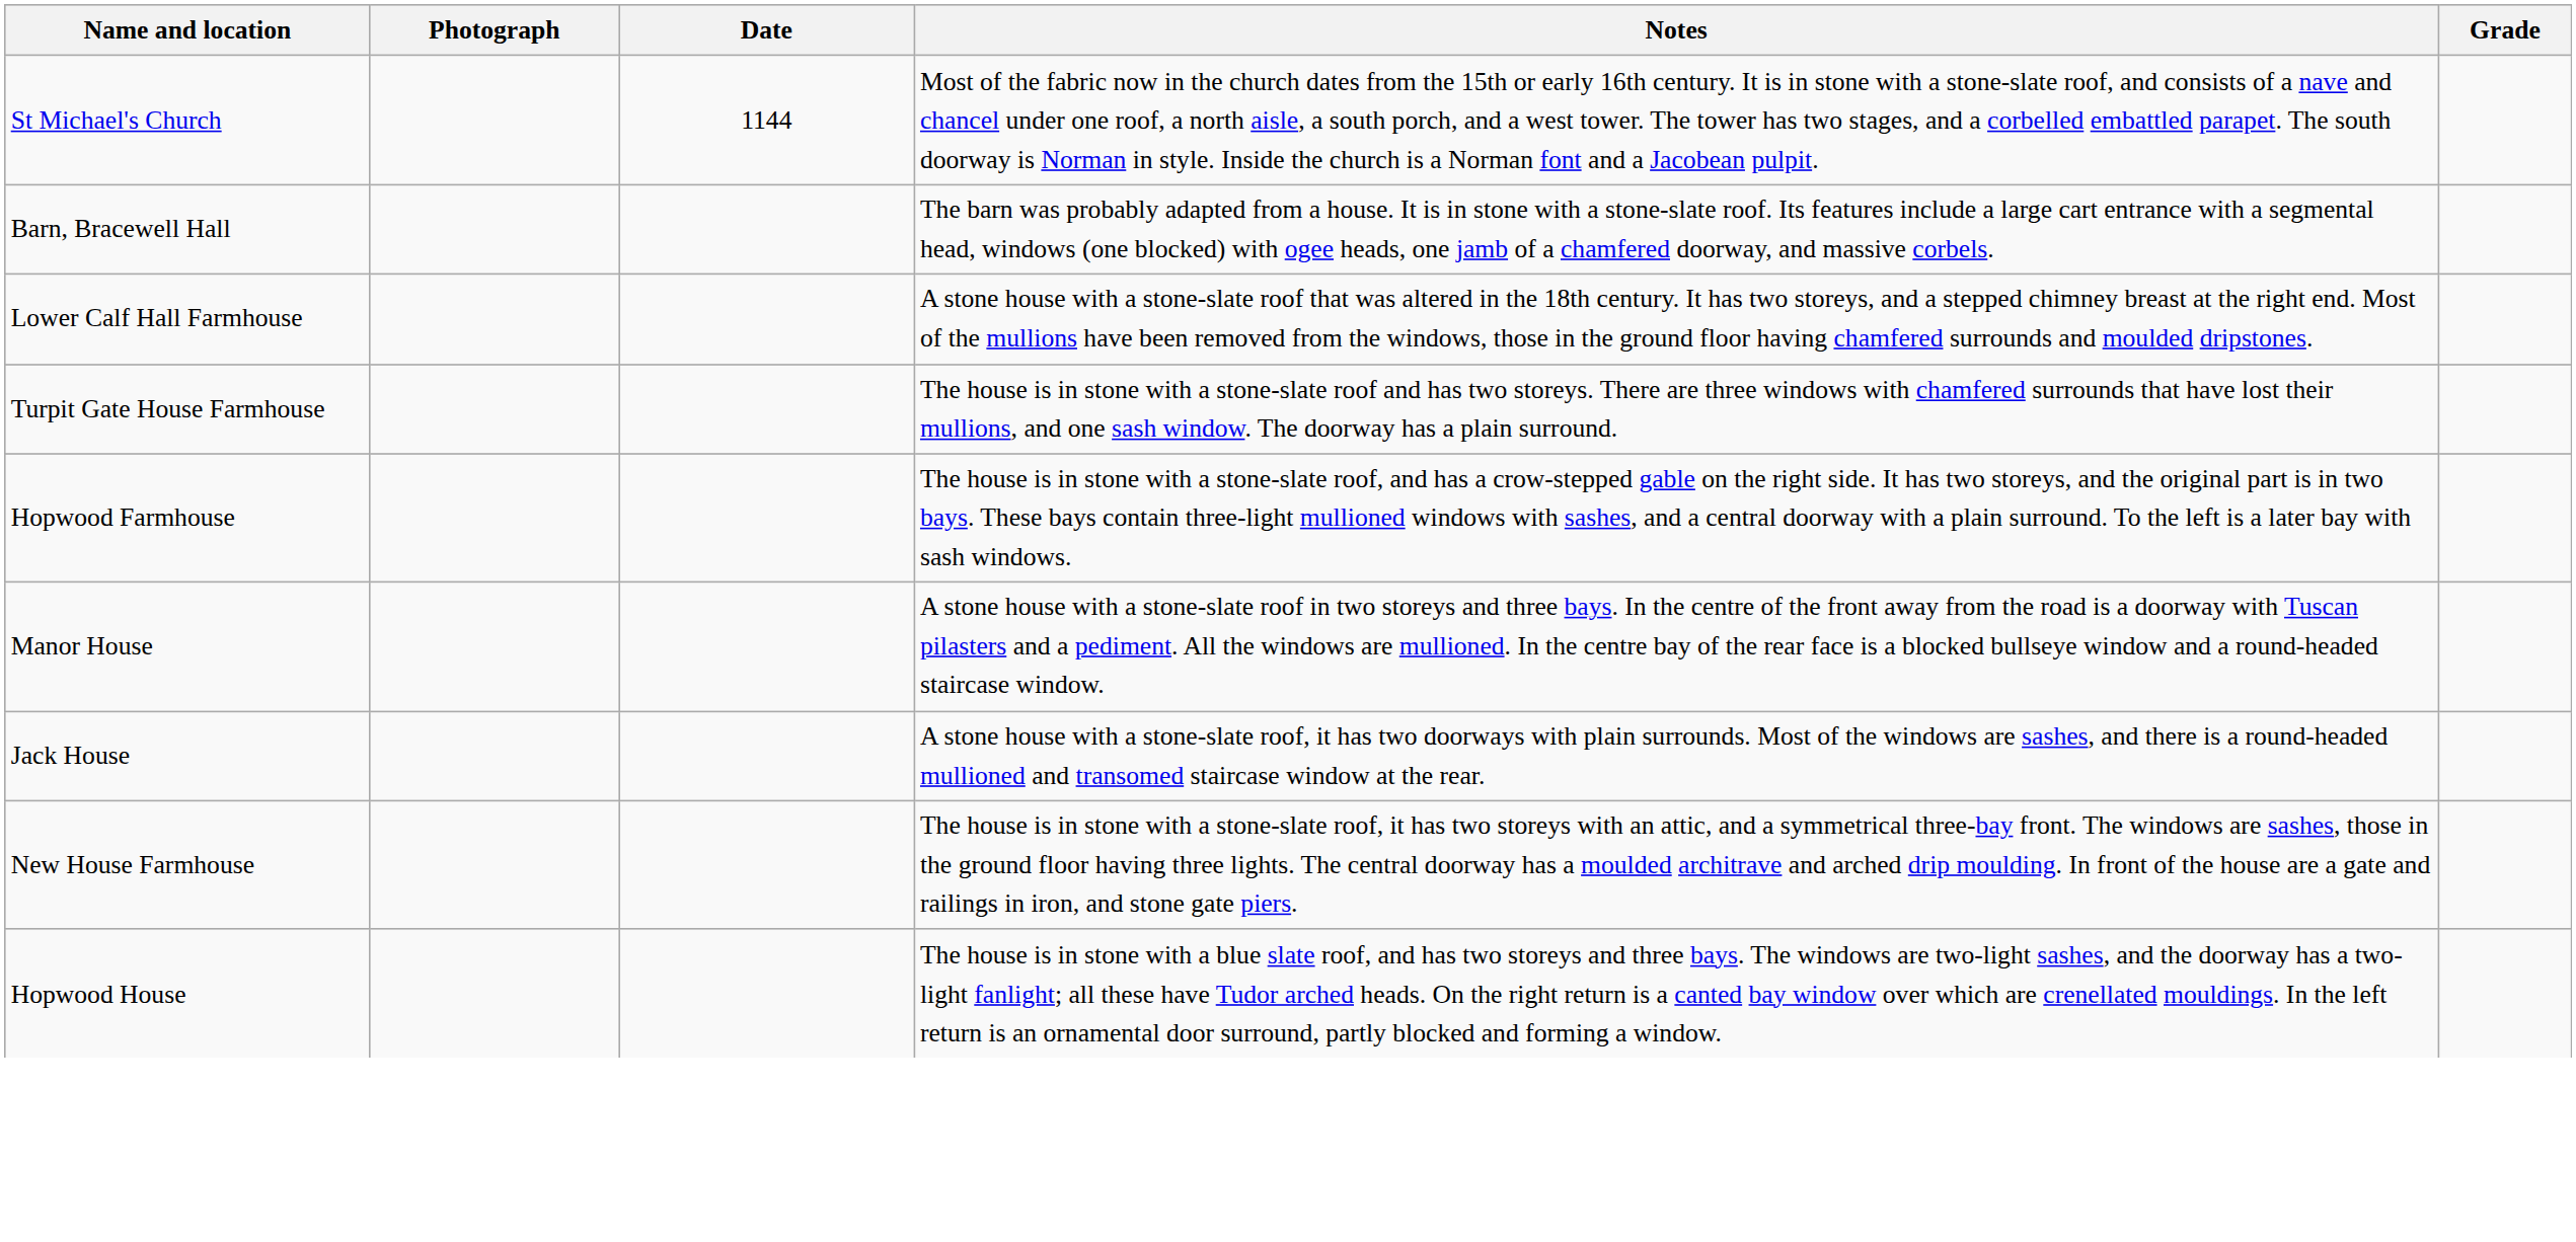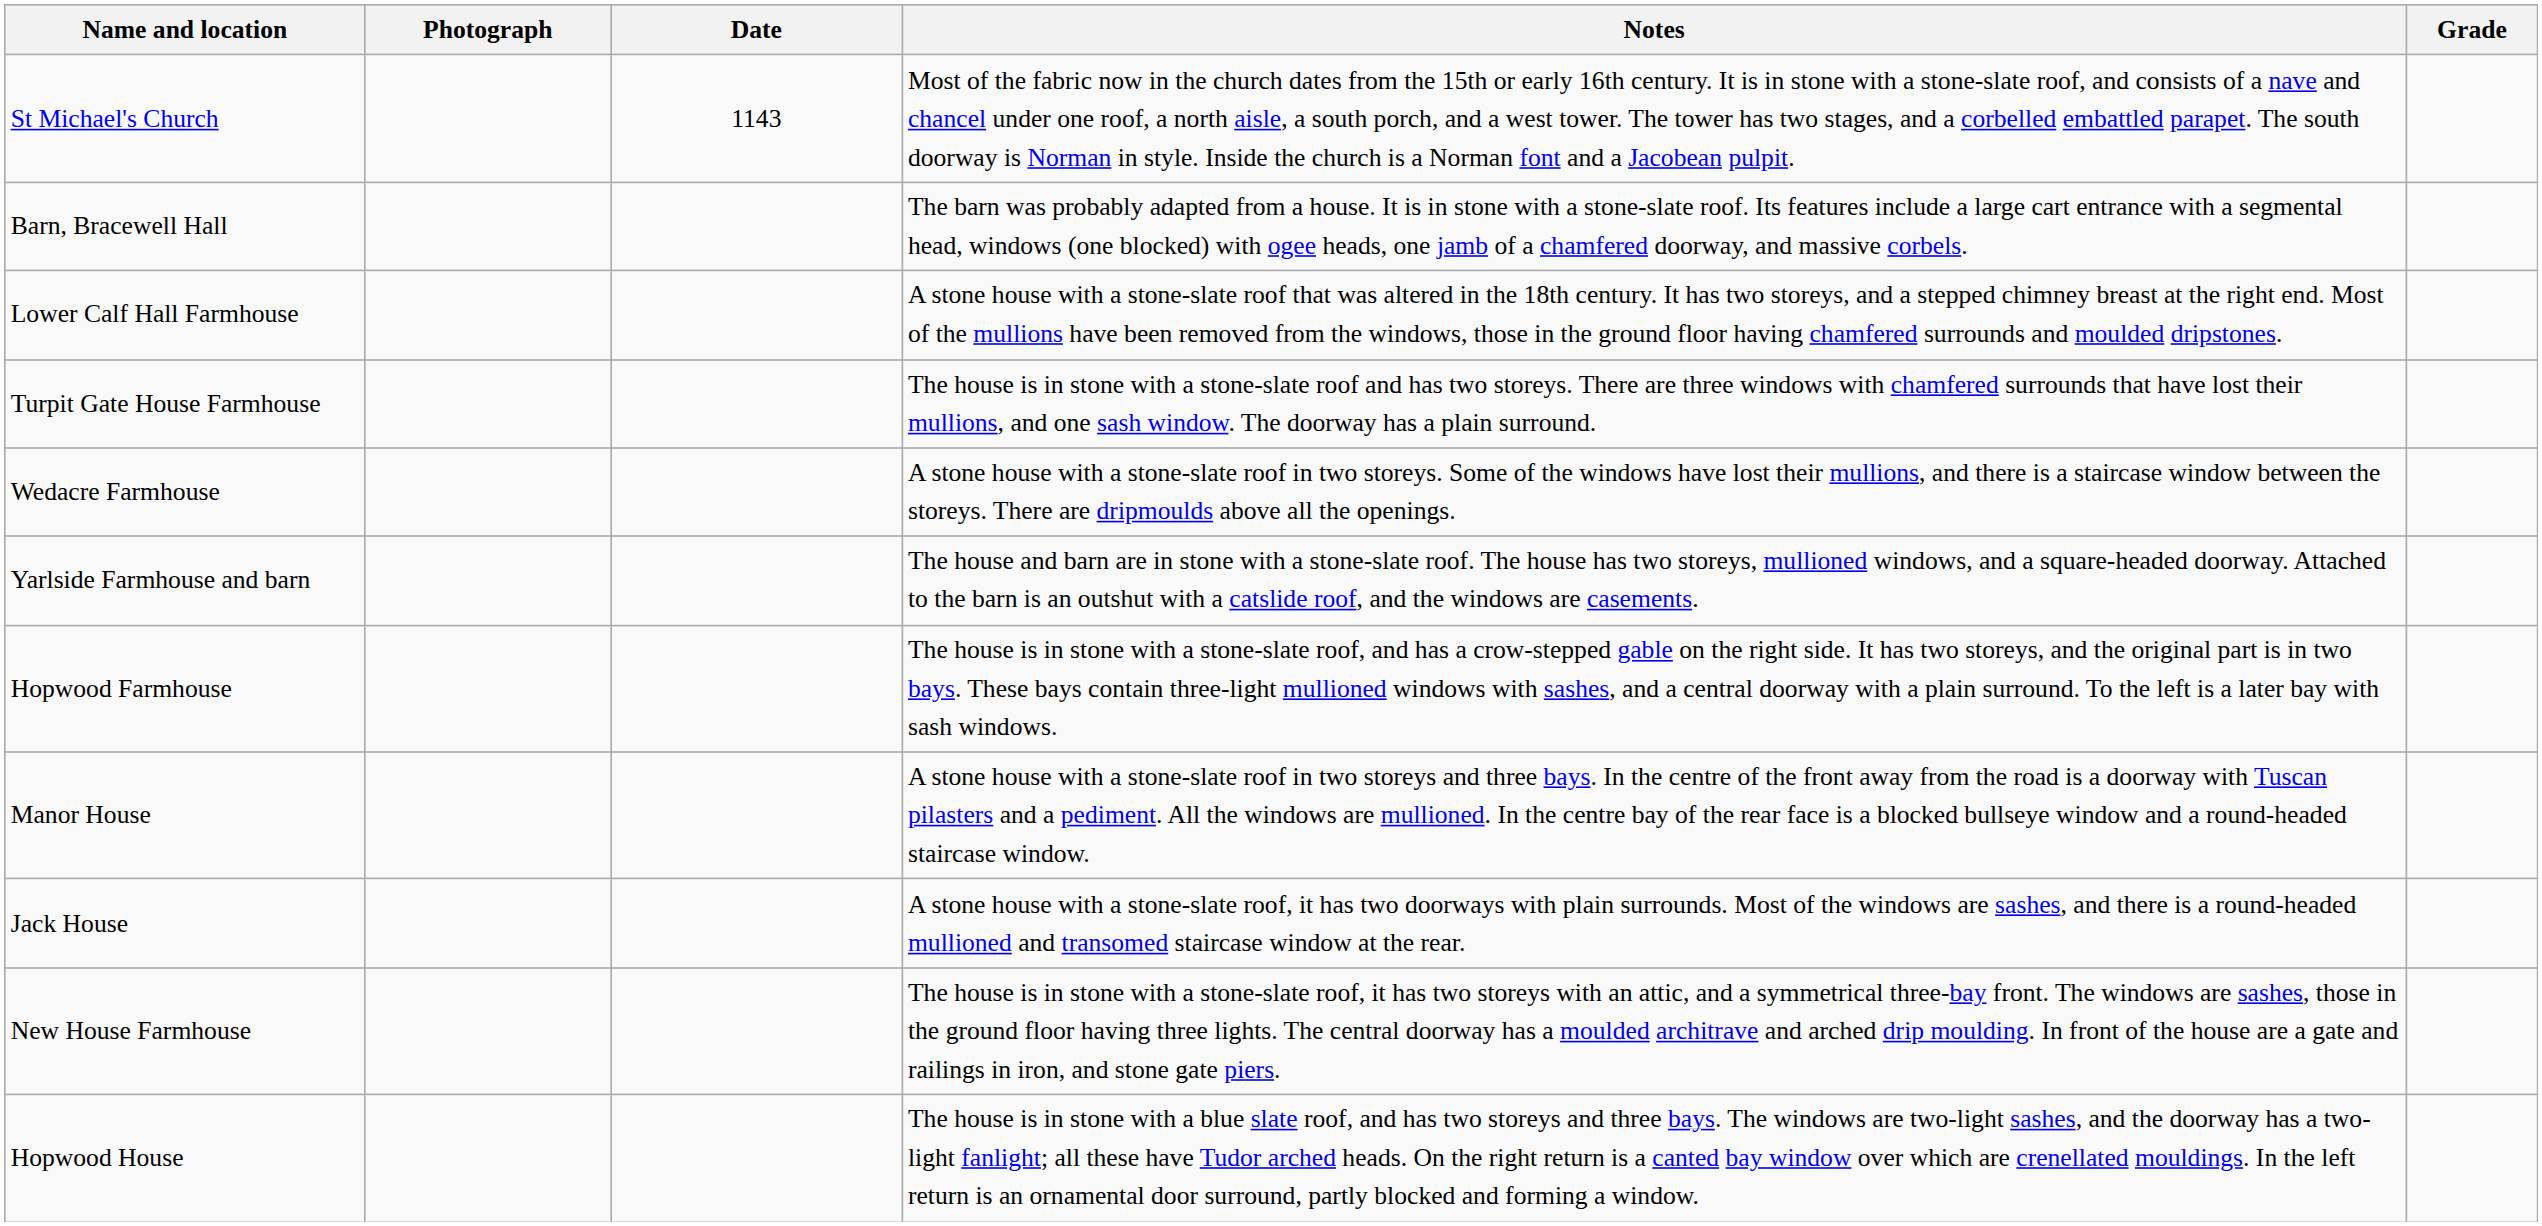 <table class="wikitable sortable plainrowheaders" style="width:100%;border:0px;text-align:left;line-height:150%;">
 <tr>
 <th scope="col"  style="width:150px">Name and location</th>
 <th scope="col"  style="width:100px" class="unsortable">Photograph</th>
 <th scope="col"  style="width:120px">Date</th>
 <th scope="col"  style="width:650px" class="unsortable">Notes</th>
 <th scope="col"  style="width:50px">Grade</th>
 </tr>
 <tr>
 <td><a href='#'>St Michael's Church</a><br><small></small></td>
 <td></td>
-<td align="center">1144</td>
+<td align="center">1143</td>
 <td>Most of the fabric now in the church dates from the 15th or early 16th century.  It is in stone with a stone-slate roof, and consists of a <a href='#'>nave</a> and <a href='#'>chancel</a> under one roof, a north <a href='#'>aisle</a>, a south porch, and a west tower.  The tower has two stages, and a <a href='#'>corbelled</a> <a href='#'>embattled</a> <a href='#'>parapet</a>.  The south doorway is <a href='#'>Norman</a> in style.  Inside the church is a Norman <a href='#'>font</a> and a <a href='#'>Jacobean</a> <a href='#'>pulpit</a>.</td>
 <td align="center" ></td>
 </tr>
 <tr>
 <td>Barn, Bracewell Hall<br><small></small></td>
 <td></td>
 <td align="center"></td>
 <td>The barn was probably adapted from a house.  It is in stone with a stone-slate roof.  Its features include a large cart entrance with a segmental head, windows (one blocked) with <a href='#'>ogee</a> heads, one <a href='#'>jamb</a> of a <a href='#'>chamfered</a> doorway, and massive <a href='#'>corbels</a>.</td>
 <td align="center" ></td>
 </tr>
 <tr>
 <td>Lower Calf Hall Farmhouse<br><small></small></td>
 <td></td>
 <td align="center"></td>
 <td>A stone house with a stone-slate roof that was altered in the 18th century.  It has two storeys, and a stepped chimney breast at the right end.  Most of the <a href='#'>mullions</a> have been removed from the windows, those in the ground floor having <a href='#'>chamfered</a> surrounds and <a href='#'>moulded</a> <a href='#'>dripstones</a>.</td>
 <td align="center" ></td>
 </tr>
 <tr>
 <td>Turpit Gate House Farmhouse<br><small></small></td>
 <td></td>
 <td align="center"></td>
 <td>The house is in stone with a stone-slate roof and has two storeys.  There are three windows with <a href='#'>chamfered</a> surrounds that have lost their <a href='#'>mullions</a>, and one <a href='#'>sash window</a>.  The doorway has a plain surround.</td>
+<td align="center" ></td>
+</tr>
+<tr>
+<td>Wedacre Farmhouse<br><small></small></td>
+<td></td>
+<td align="center"></td>
+<td>A stone house with a stone-slate roof in two storeys.  Some of the windows have lost their <a href='#'>mullions</a>, and there is a staircase window between the storeys.  There are <a href='#'>dripmoulds</a> above all the openings.</td>
+<td align="center" ></td>
+</tr>
+<tr>
+<td>Yarlside Farmhouse and barn<br><small></small></td>
+<td></td>
+<td align="center"></td>
+<td>The house and barn are in stone with a stone-slate roof.  The house has two storeys, <a href='#'>mullioned</a> windows, and a square-headed doorway.  Attached to the barn is an outshut with a <a href='#'>catslide roof</a>, and the windows are <a href='#'>casements</a>.</td>
 <td align="center" ></td>
 </tr>
 <tr>
 <td>Hopwood Farmhouse<br><small></small></td>
 <td></td>
 <td align="center"></td>
 <td>The house is in stone with a stone-slate roof, and has a crow-stepped <a href='#'>gable</a> on the right side.  It has two storeys, and the original part is in two <a href='#'>bays</a>.   These bays contain three-light <a href='#'>mullioned</a> windows with <a href='#'>sashes</a>, and a central doorway with a plain surround.  To the left is a later bay with sash windows.</td>
 <td align="center" ></td>
 </tr>
 <tr>
 <td>Manor House<br><small></small></td>
 <td></td>
 <td align="center"></td>
 <td>A stone house with a stone-slate roof in two storeys and three <a href='#'>bays</a>.  In the centre of the front away from the road is a doorway with <a href='#'>Tuscan</a> <a href='#'>pilasters</a> and a <a href='#'>pediment</a>.  All the windows are <a href='#'>mullioned</a>.  In the centre bay of the rear face is a blocked bullseye window and a round-headed staircase window.</td>
 <td align="center" ></td>
 </tr>
 <tr>
 <td>Jack House<br><small></small></td>
 <td></td>
 <td align="center"></td>
 <td>A stone house with a stone-slate roof, it has two doorways with plain surrounds.  Most of the windows are <a href='#'>sashes</a>, and there is a round-headed <a href='#'>mullioned</a> and <a href='#'>transomed</a> staircase window at the rear.</td>
 <td align="center" ></td>
 </tr>
 <tr>
 <td>New House Farmhouse<br><small></small></td>
 <td></td>
 <td align="center"></td>
 <td>The house is in stone with a stone-slate roof, it has two storeys with an attic, and a symmetrical three-<a href='#'>bay</a> front.  The windows are <a href='#'>sashes</a>, those in the ground floor having three lights.  The central doorway has a <a href='#'>moulded</a> <a href='#'>architrave</a> and arched <a href='#'>drip moulding</a>.  In front of the house are a gate and railings in iron, and stone gate <a href='#'>piers</a>.</td>
 <td align="center" ></td>
 </tr>
 <tr>
 <td>Hopwood House<br><small></small></td>
 <td></td>
 <td align="center"></td>
 <td>The house is in stone with a blue <a href='#'>slate</a> roof, and has two storeys and three <a href='#'>bays</a>.  The windows are two-light <a href='#'>sashes</a>, and the doorway has a two-light <a href='#'>fanlight</a>; all these have <a href='#'>Tudor arched</a> heads.  On the right return is a <a href='#'>canted</a> <a href='#'>bay window</a> over which are <a href='#'>crenellated</a> <a href='#'>mouldings</a>.  In the left return is an ornamental door surround, partly blocked and forming a window.</td>
 <td align="center" ></td>
 </tr>
 <tr>
 </tr>
 </table>
